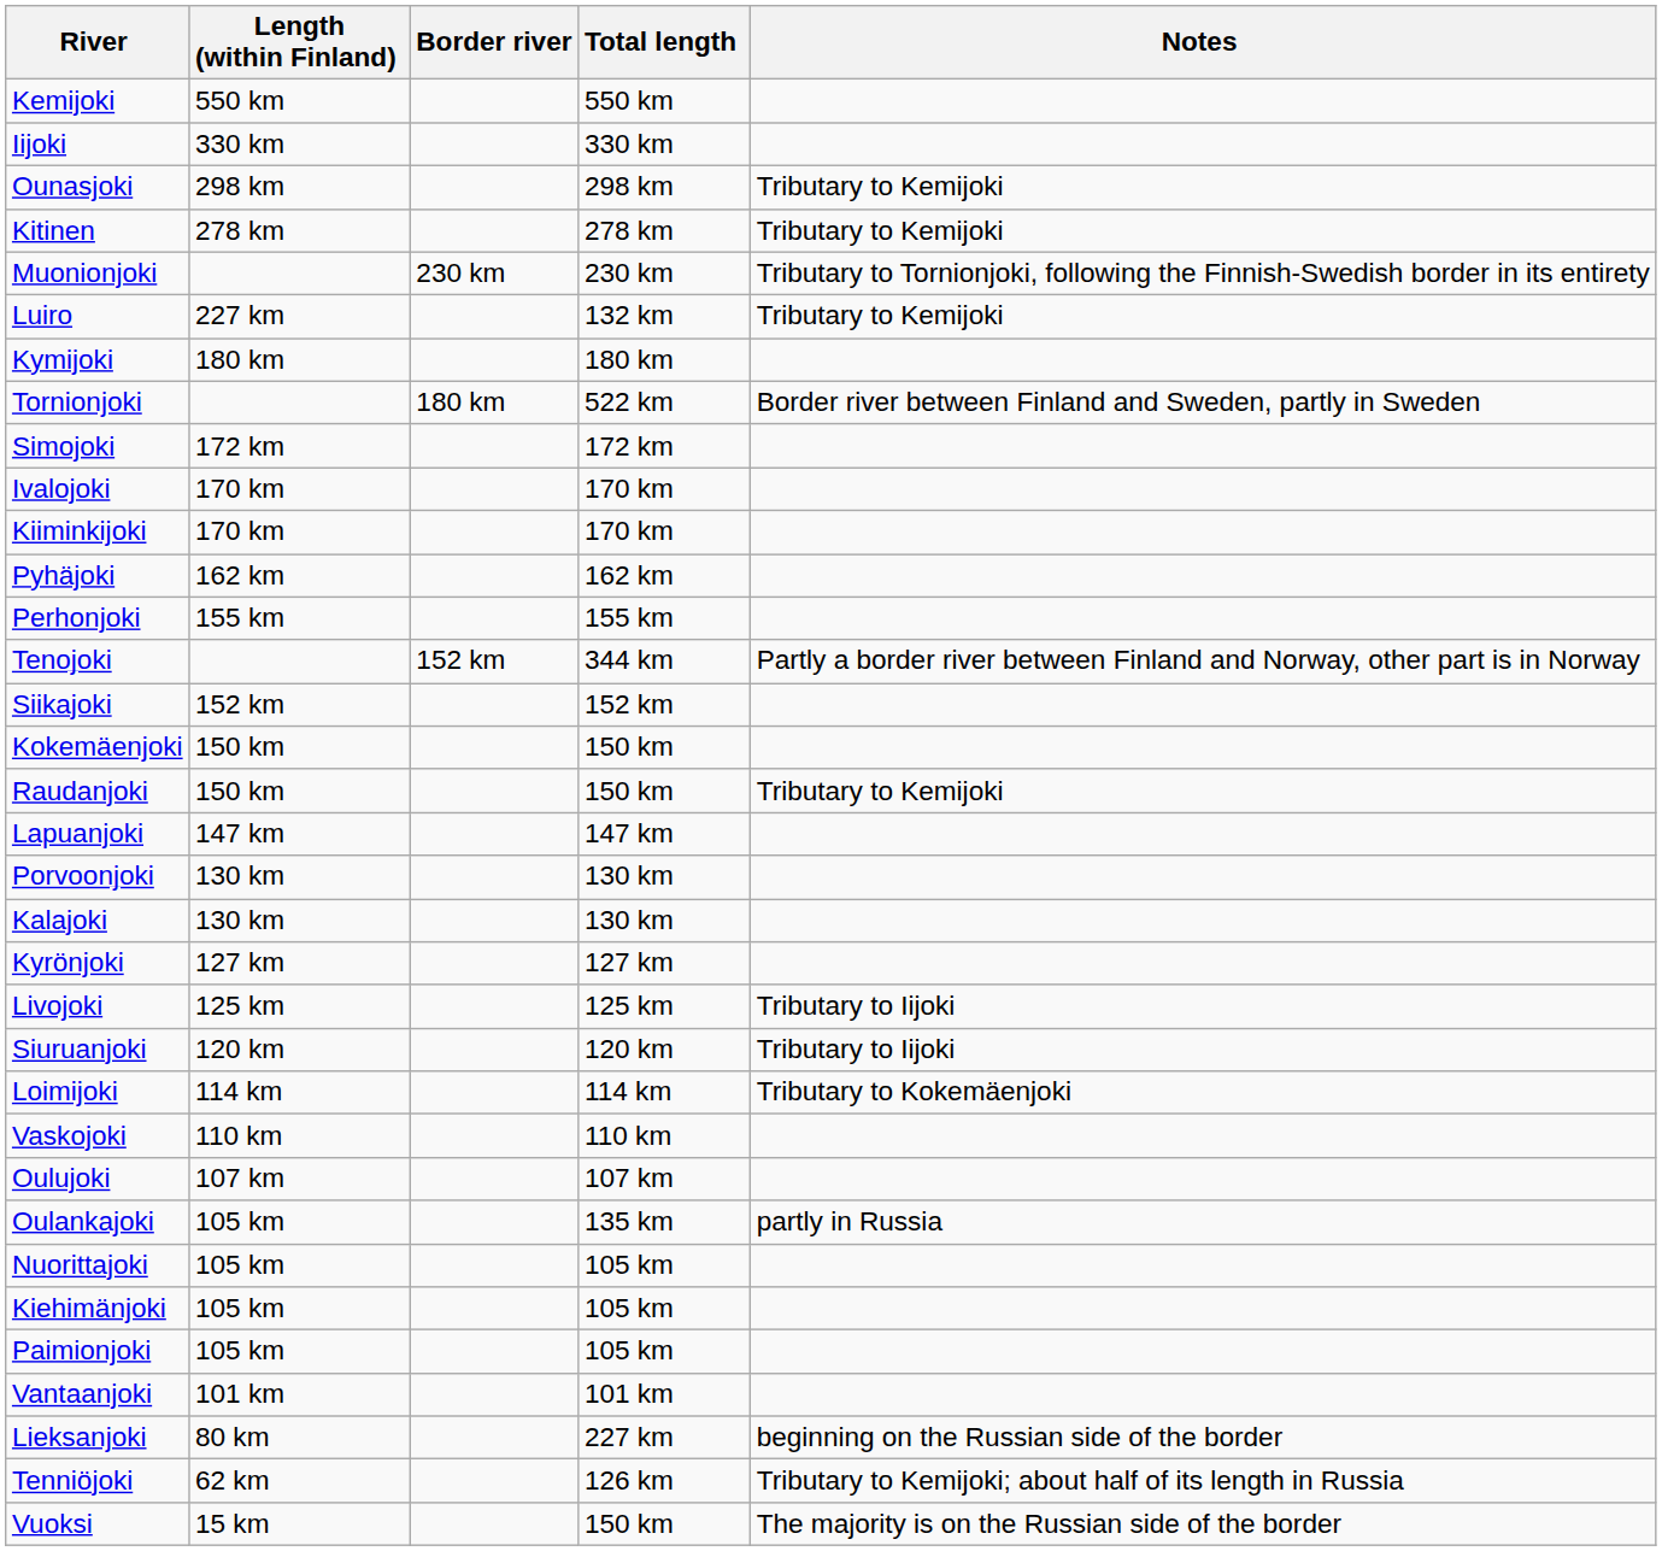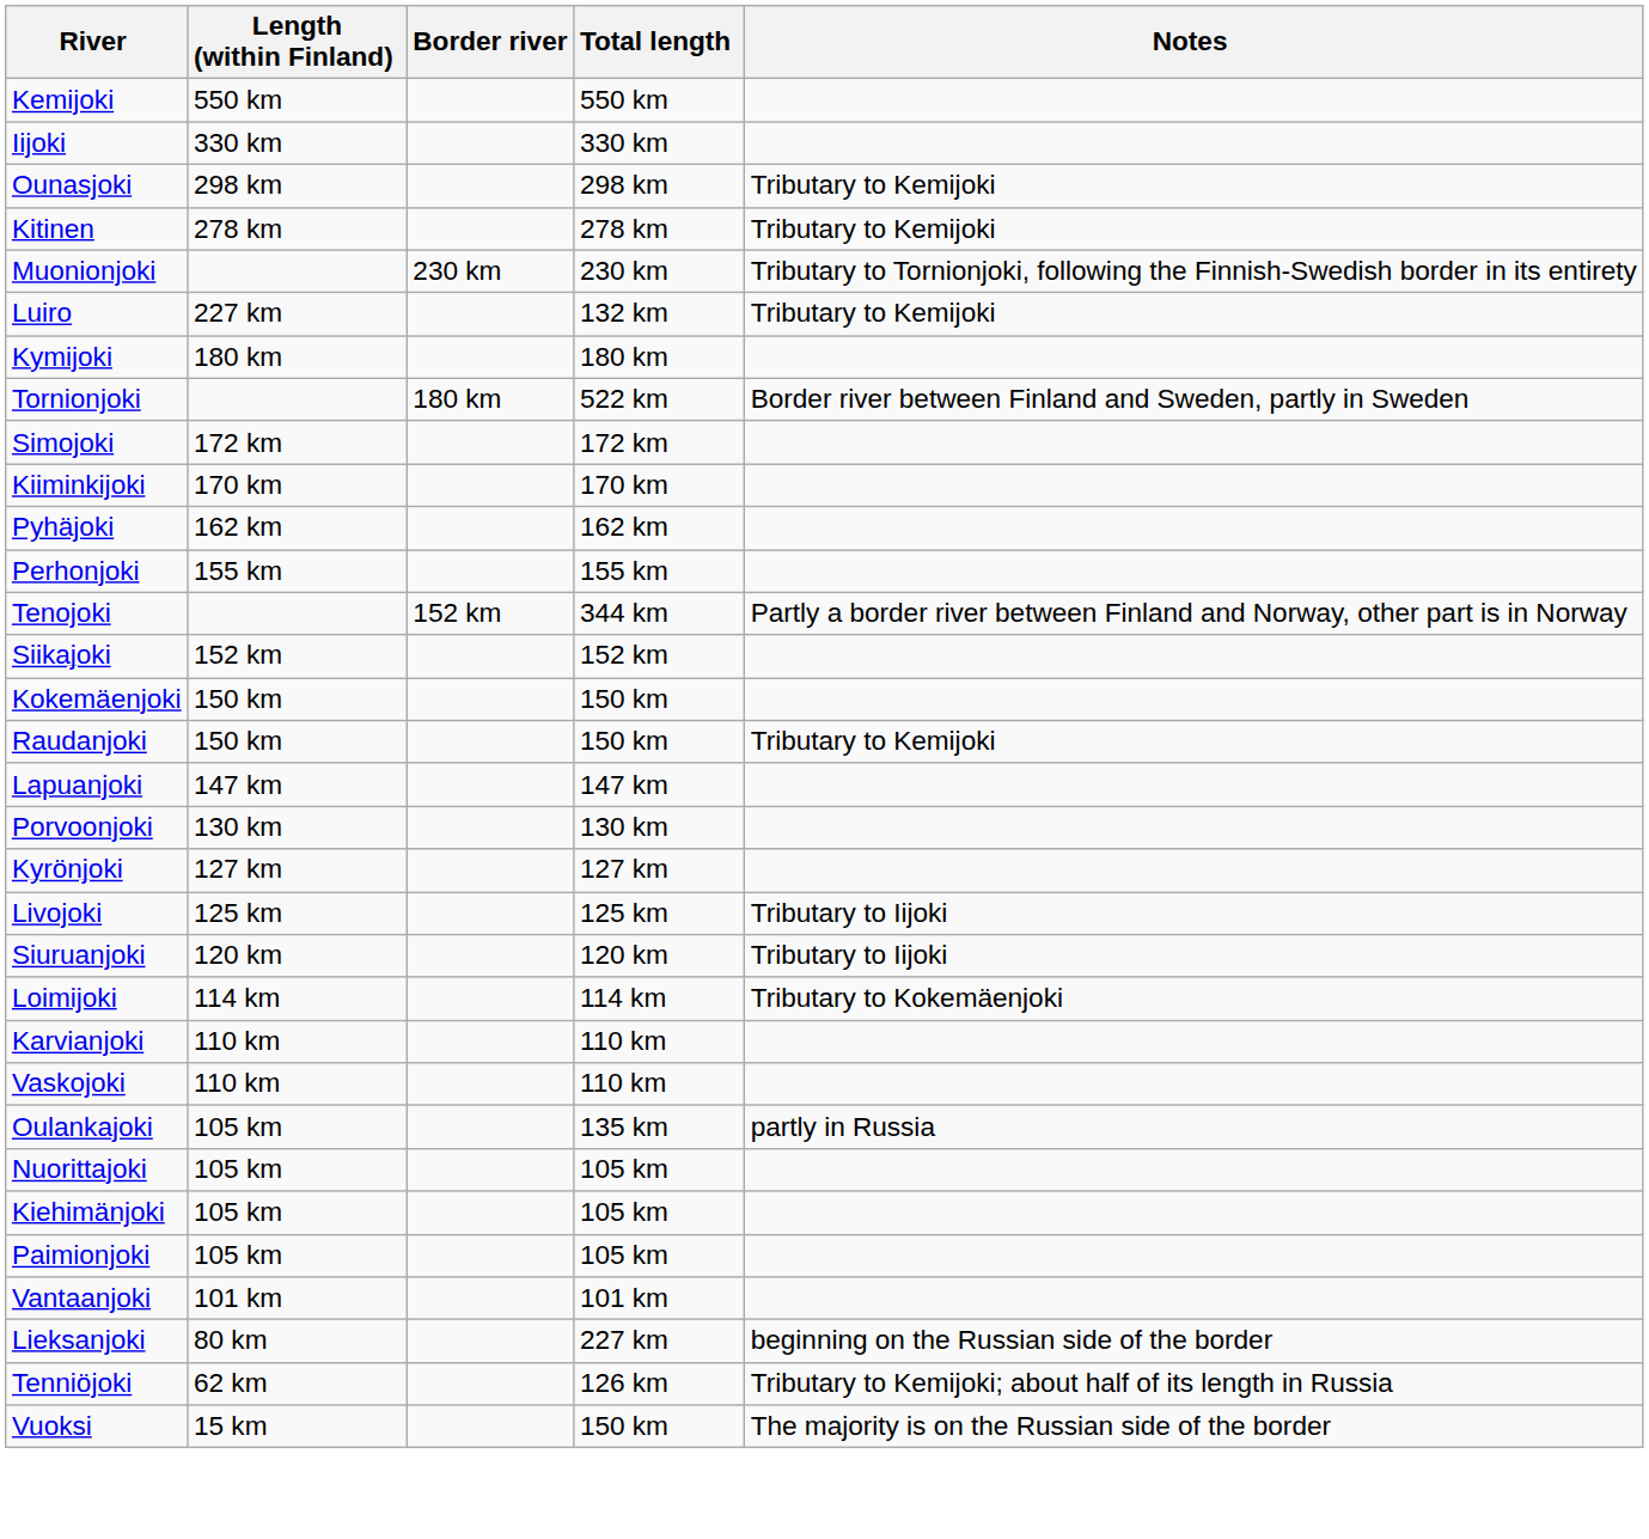 <table class="wikitable sortable">
 <tr>
 <th>River </th>
 <th>Length<br>(within Finland) </th>
 <th>Border river</th>
 <th>Total length </th>
 <th>Notes </th>
 </tr>
 <tr>
 <td><a href='#'>Kemijoki</a></td>
 <td>550 km</td>
 <td></td>
 <td>550 km</td>
 <td></td>
 </tr>
 <tr>
 <td><a href='#'>Iijoki</a></td>
 <td>330 km</td>
 <td></td>
 <td>330 km</td>
 <td></td>
 </tr>
 <tr>
 <td><a href='#'>Ounasjoki</a></td>
 <td>298 km</td>
 <td></td>
 <td>298 km</td>
 <td>Tributary to Kemijoki</td>
 </tr>
 <tr>
 <td><a href='#'>Kitinen</a></td>
 <td>278 km</td>
 <td></td>
 <td>278 km</td>
 <td>Tributary to Kemijoki</td>
 </tr>
 <tr>
 <td><a href='#'>Muonionjoki</a></td>
 <td></td>
 <td>230 km</td>
 <td>230 km</td>
 <td>Tributary to Tornionjoki, following the Finnish-Swedish border in its entirety</td>
 </tr>
 <tr>
 <td><a href='#'>Luiro</a></td>
 <td>227 km</td>
 <td></td>
 <td>132 km</td>
 <td>Tributary to Kemijoki</td>
 </tr>
 <tr>
 <td><a href='#'>Kymijoki</a></td>
 <td>180 km</td>
 <td></td>
 <td>180 km</td>
 <td></td>
 </tr>
 <tr>
 <td><a href='#'>Tornionjoki</a></td>
 <td></td>
 <td>180 km</td>
 <td>522 km</td>
 <td>Border river between Finland and Sweden, partly in Sweden</td>
 </tr>
 <tr>
 <td><a href='#'>Simojoki</a></td>
 <td>172 km</td>
 <td></td>
 <td>172 km</td>
 <td></td>
 </tr>
 <tr>
-<td><a href='#'>Ivalojoki</a></td>
-<td>170 km</td>
-<td></td>
-<td>170 km</td>
-<td></td>
-</tr>
-<tr>
 <td><a href='#'>Kiiminkijoki</a></td>
 <td>170 km</td>
 <td></td>
 <td>170 km</td>
 <td></td>
 </tr>
 <tr>
 <td><a href='#'>Pyhäjoki</a></td>
 <td>162 km</td>
 <td></td>
 <td>162 km</td>
 <td></td>
 </tr>
 <tr>
 <td><a href='#'>Perhonjoki</a></td>
 <td>155 km</td>
 <td></td>
 <td>155 km</td>
 <td></td>
 </tr>
 <tr>
 <td><a href='#'>Tenojoki</a></td>
 <td></td>
 <td>152 km</td>
 <td>344 km</td>
 <td>Partly a border river between Finland and Norway, other part is in Norway</td>
 </tr>
 <tr>
 <td><a href='#'>Siikajoki</a></td>
 <td>152 km</td>
 <td></td>
 <td>152 km</td>
 <td></td>
 </tr>
 <tr>
 <td><a href='#'>Kokemäenjoki</a></td>
 <td>150 km</td>
 <td></td>
 <td>150 km</td>
 <td></td>
 </tr>
 <tr>
 <td><a href='#'>Raudanjoki</a></td>
 <td>150 km</td>
 <td></td>
 <td>150 km</td>
 <td>Tributary to Kemijoki</td>
 </tr>
 <tr>
 <td><a href='#'>Lapuanjoki</a></td>
 <td>147 km</td>
 <td></td>
 <td>147 km</td>
 <td></td>
 </tr>
 <tr>
 <td><a href='#'>Porvoonjoki</a></td>
 <td>130 km</td>
 <td></td>
 <td>130 km</td>
 <td></td>
 </tr>
 <tr>
-<td><a href='#'>Kalajoki</a></td>
-<td>130 km</td>
-<td></td>
-<td>130 km</td>
-<td></td>
-</tr>
-<tr>
 <td><a href='#'>Kyrönjoki</a></td>
 <td>127 km</td>
 <td></td>
 <td>127 km</td>
 <td></td>
 </tr>
 <tr>
 <td><a href='#'>Livojoki</a></td>
 <td>125 km</td>
 <td></td>
 <td>125 km</td>
 <td>Tributary to Iijoki</td>
 </tr>
 <tr>
 <td><a href='#'>Siuruanjoki</a></td>
 <td>120 km</td>
 <td></td>
 <td>120 km</td>
 <td>Tributary to Iijoki</td>
 </tr>
 <tr>
 <td><a href='#'>Loimijoki</a></td>
 <td>114 km</td>
 <td></td>
 <td>114 km</td>
 <td>Tributary to Kokemäenjoki</td>
 </tr>
 <tr>
-<td><a href='#'>Vaskojoki</a></td>
+<td><a href='#'>Karvianjoki</a></td>
 <td>110 km</td>
 <td></td>
 <td>110 km</td>
 <td></td>
 </tr>
 <tr>
-<td><a href='#'>Oulujoki</a></td>
-<td>107 km</td>
+<td><a href='#'>Vaskojoki</a></td>
+<td>110 km</td>
 <td></td>
-<td>107 km</td>
+<td>110 km</td>
 <td></td>
 </tr>
 <tr>
 <td><a href='#'>Oulankajoki</a></td>
 <td>105 km</td>
 <td></td>
 <td>135 km</td>
 <td>partly in Russia</td>
 </tr>
 <tr>
 <td><a href='#'>Nuorittajoki</a></td>
 <td>105 km</td>
 <td></td>
 <td>105 km</td>
 <td></td>
 </tr>
 <tr>
 <td><a href='#'>Kiehimänjoki</a></td>
 <td>105 km</td>
 <td></td>
 <td>105 km</td>
 <td></td>
 </tr>
 <tr>
 <td><a href='#'>Paimionjoki</a></td>
 <td>105 km</td>
 <td></td>
 <td>105 km</td>
 <td></td>
 </tr>
 <tr>
 <td><a href='#'>Vantaanjoki</a></td>
 <td>101 km</td>
 <td></td>
 <td>101 km</td>
 <td></td>
 </tr>
 <tr>
 <td><a href='#'>Lieksanjoki</a></td>
 <td>80 km</td>
 <td></td>
 <td>227 km</td>
 <td>beginning on the Russian side of the border</td>
 </tr>
 <tr>
 <td><a href='#'>Tenniöjoki</a></td>
 <td>62 km</td>
 <td></td>
 <td>126 km</td>
 <td>Tributary to Kemijoki; about half of its length in Russia</td>
 </tr>
 <tr>
 <td><a href='#'>Vuoksi</a></td>
 <td>15 km</td>
 <td></td>
 <td>150 km</td>
 <td>The majority is on the Russian side of the border</td>
 </tr>
 </table>
